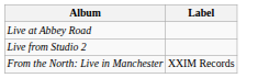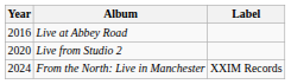 <table class="wikitable">
 <tr>
+<th>Year</th>
 <th>Album</th>
 <th>Label</th>
 </tr>
 <tr>
+<td>2016</td>
 <td><em>Live at Abbey Road</em></td>
 <td></td>
 </tr>
 <tr>
+<td>2020</td>
 <td><em>Live from Studio 2</em></td>
 <td></td>
 </tr>
 <tr>
+<td>2024</td>
 <td><em>From the North: Live in Manchester</em></td>
 <td>XXIM Records</td>
 </tr>
 </table>
